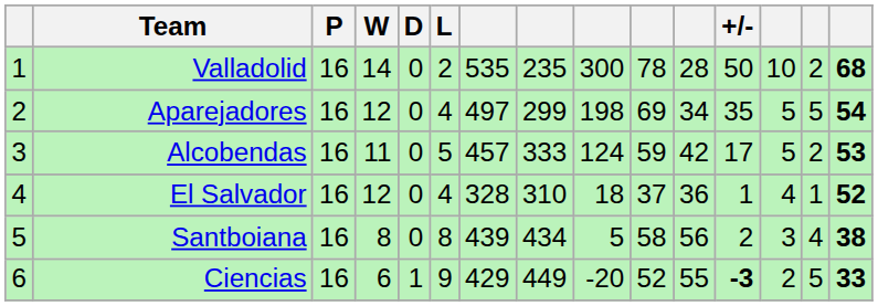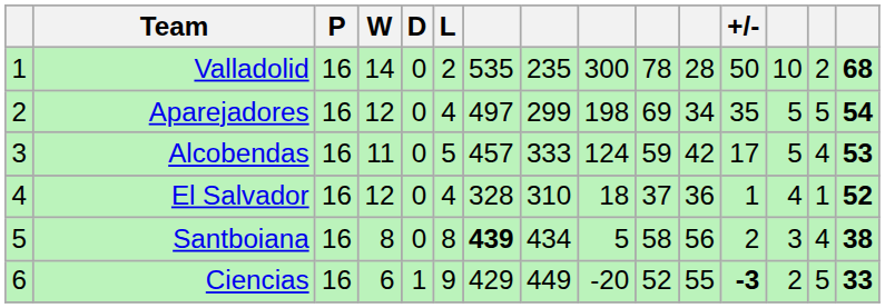 <table class="wikitable sortable col2izq" style="text-align: right; font-size: 85%">
 <tr>
 <th></th>
 <th style=min-width:10em>Team</th>
 <th>P</th>
 <th>W</th>
 <th>D</th>
 <th>L</th>
 <th></th>
 <th></th>
 <th></th>
 <th></th>
 <th></th>
 <th>+/-</th>
 <th></th>
 <th></th>
 <th></th>
 </tr>
 <tr style="background:#BBF3BB;">
 <td>1</td>
 <td><a href='#'>Valladolid</a></td>
 <td>16</td>
 <td>14</td>
 <td>0</td>
 <td>2</td>
 <td>535</td>
 <td>235</td>
 <td>300</td>
 <td>78</td>
 <td>28</td>
 <td>50</td>
 <td>10</td>
 <td>2</td>
 <td><strong>68</strong></td>
 </tr>
 <tr style="background:#BBF3BB;">
 <td>2</td>
 <td><a href='#'>Aparejadores</a></td>
 <td>16</td>
 <td>12</td>
 <td>0</td>
 <td>4</td>
 <td>497</td>
 <td>299</td>
 <td>198</td>
 <td>69</td>
 <td>34</td>
 <td>35</td>
 <td>5</td>
 <td>5</td>
 <td><strong>54</strong></td>
 </tr>
 <tr style="background:#BBF3BB;">
 <td>3</td>
 <td><a href='#'>Alcobendas</a></td>
 <td>16</td>
 <td>11</td>
 <td>0</td>
 <td>5</td>
 <td>457</td>
 <td>333</td>
 <td>124</td>
 <td>59</td>
 <td>42</td>
 <td>17</td>
 <td>5</td>
-<td>2</td>
+<td>4</td>
 <td><strong>53</strong></td>
 </tr>
 <tr style="background:#BBF3BB;">
 <td>4</td>
 <td><a href='#'>El Salvador</a></td>
 <td>16</td>
 <td>12</td>
 <td>0</td>
 <td>4</td>
 <td>328</td>
 <td>310</td>
 <td>18</td>
 <td>37</td>
 <td>36</td>
 <td>1</td>
 <td>4</td>
 <td>1</td>
 <td><strong>52</strong></td>
 </tr>
 <tr style="background:#BBF3BB;">
 <td>5</td>
 <td><a href='#'>Santboiana</a></td>
 <td>16</td>
 <td>8</td>
 <td>0</td>
 <td>8</td>
-<td>439</td>
+<td><strong>439</strong></td>
 <td>434</td>
 <td>5</td>
 <td>58</td>
 <td>56</td>
 <td>2</td>
 <td>3</td>
 <td>4</td>
 <td><strong>38</strong></td>
 </tr>
 <tr style="background:#BBF3BB;">
 <td>6</td>
 <td><a href='#'>Ciencias</a></td>
 <td>16</td>
 <td>6</td>
 <td>1</td>
 <td>9</td>
 <td>429</td>
 <td>449</td>
 <td>-20</td>
 <td>52</td>
 <td>55</td>
 <td><strong>-3</strong></td>
 <td>2</td>
 <td>5</td>
 <td><strong>33</strong></td>
 </tr>
 </table>
